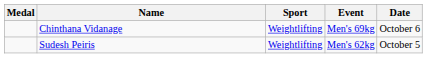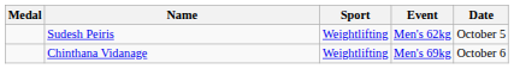 <table class="wikitable sortable">
 <tr>
 <th>Medal</th>
 <th width=350px>Name</th>
 <th>Sport</th>
 <th>Event</th>
 <th>Date</th>
 </tr>
 <tr>
 <td></td>
+<td><a href='#'>Sudesh Peiris</a></td>
+<td><a href='#'>Weightlifting</a></td>
+<td><a href='#'>Men's 62kg</a></td>
+<td>October 5</td>
+</tr>
+<tr>
+<td></td>
 <td><a href='#'>Chinthana Vidanage</a></td>
 <td><a href='#'>Weightlifting</a></td>
 <td><a href='#'>Men's 69kg</a></td>
 <td>October 6</td>
 </tr>
-<tr>
-<td></td>
-<td><a href='#'>Sudesh Peiris</a></td>
-<td><a href='#'>Weightlifting</a></td>
-<td><a href='#'>Men's 62kg</a></td>
-<td>October 5</td>
-</tr>
 </table>
